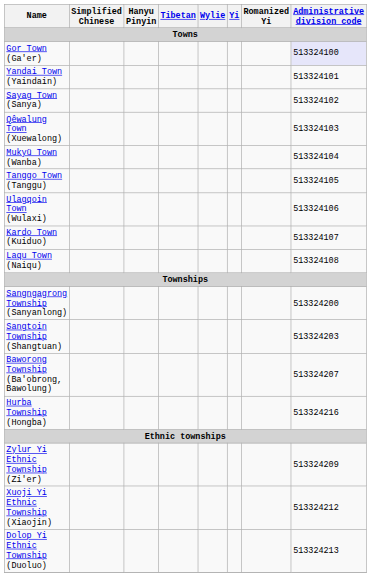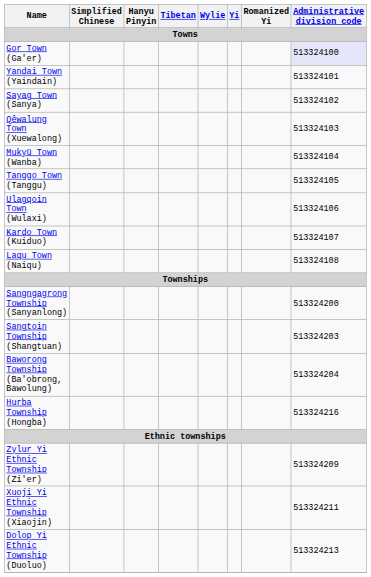 <table class="wikitable" align="center" style="width:50%; border="1">
 <tr>
 <th>Name</th>
 <th>Simplified Chinese</th>
 <th>Hanyu Pinyin</th>
 <th><a href='#'>Tibetan</a></th>
 <th><a href='#'>Wylie</a></th>
 <th><a href='#'>Yi</a></th>
 <th>Romanized Yi</th>
 <th><a href='#'>Administrative division code</a></th>
 </tr>
 <tr --------->
 <td colspan="9"  style="text-align:center; background:#d3d3d3;"><strong>Towns</strong></td>
 </tr>
 <tr --------->
 <td><a href='#'>Gor Town</a><br>(Ga'er)</td>
 <td></td>
 <td></td>
 <td></td>
 <td></td>
 <td></td>
 <td></td>
 <td style="background: lavender;">513324100</td>
 </tr>
 <tr>
 <td><a href='#'>Yandai Town</a><br>(Yaindain)</td>
 <td></td>
 <td></td>
 <td></td>
 <td></td>
 <td></td>
 <td></td>
 <td>513324101</td>
 </tr>
 <tr>
 <td><a href='#'>Sayag Town</a><br>(Sanya)</td>
 <td></td>
 <td></td>
 <td></td>
 <td></td>
 <td></td>
 <td></td>
 <td>513324102</td>
 </tr>
 <tr>
 <td><a href='#'>Qêwalung Town</a><br>(Xuewalong)</td>
 <td></td>
 <td></td>
 <td></td>
 <td></td>
 <td></td>
 <td></td>
 <td>513324103</td>
 </tr>
 <tr>
 <td><a href='#'>Mukyü Town</a><br>(Wanba)</td>
 <td></td>
 <td></td>
 <td></td>
 <td></td>
 <td></td>
 <td></td>
 <td>513324104</td>
 </tr>
 <tr>
 <td><a href='#'>Tanggo Town</a><br>(Tanggu)</td>
 <td></td>
 <td></td>
 <td></td>
 <td></td>
 <td></td>
 <td></td>
 <td>513324105</td>
 </tr>
 <tr>
 <td><a href='#'>Ulagqoin Town</a><br>(Wulaxi)</td>
 <td></td>
 <td></td>
 <td></td>
 <td></td>
 <td></td>
 <td></td>
 <td>513324106</td>
 </tr>
 <tr>
 <td><a href='#'>Kardo Town</a><br>(Kuiduo)</td>
 <td></td>
 <td></td>
 <td></td>
 <td></td>
 <td></td>
 <td></td>
 <td>513324107</td>
 </tr>
 <tr>
 <td><a href='#'>Laqu Town</a><br>(Naiqu)</td>
 <td></td>
 <td></td>
 <td></td>
 <td></td>
 <td></td>
 <td></td>
 <td>513324108</td>
 </tr>
 <tr --------->
 <td colspan="9"  style="text-align:center; background:#d3d3d3;"><strong>Townships</strong></td>
 </tr>
 <tr --------->
 <td><a href='#'>Sangngagrong Township</a><br>(Sanyanlong)</td>
 <td></td>
 <td></td>
 <td></td>
 <td></td>
 <td></td>
 <td></td>
 <td>513324200</td>
 </tr>
 <tr>
 <td><a href='#'>Sangtoin Township</a><br>(Shangtuan)</td>
 <td></td>
 <td></td>
 <td></td>
 <td></td>
 <td></td>
 <td></td>
 <td>513324203</td>
 </tr>
 <tr>
 <td><a href='#'>Baworong Township</a><br>(Ba'obrong, Bawolung)</td>
 <td></td>
 <td></td>
 <td></td>
 <td></td>
 <td></td>
 <td></td>
-<td>513324207</td>
+<td>513324204</td>
 </tr>
 <tr>
 <td><a href='#'>Hurba Township</a><br>(Hongba)</td>
 <td></td>
 <td></td>
 <td></td>
 <td></td>
 <td></td>
 <td></td>
 <td>513324216</td>
 </tr>
 <tr --------->
 <td colspan="9"  style="text-align:center; background:#d3d3d3;"><strong>Ethnic townships</strong></td>
 </tr>
 <tr --------->
 <td><a href='#'>Zylur Yi Ethnic Township</a><br>(Zi'er)</td>
 <td></td>
 <td></td>
 <td></td>
 <td></td>
 <td></td>
 <td></td>
 <td>513324209</td>
 </tr>
 <tr>
 <td><a href='#'>Xuoji Yi Ethnic Township</a><br>(Xiaojin)</td>
 <td></td>
 <td></td>
 <td></td>
 <td></td>
 <td></td>
 <td></td>
-<td>513324212</td>
+<td>513324211</td>
 </tr>
 <tr>
 <td><a href='#'>Dolop Yi Ethnic Township</a><br>(Duoluo)</td>
 <td></td>
 <td></td>
 <td></td>
 <td></td>
 <td></td>
 <td></td>
 <td>513324213</td>
 </tr>
 <tr>
 </tr>
 </table>
